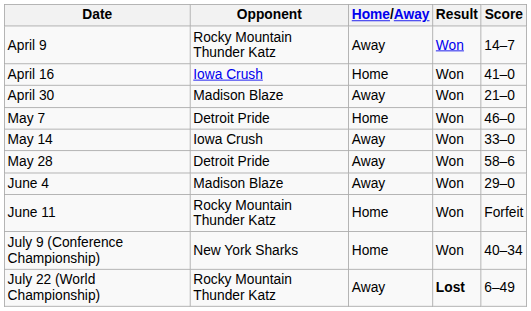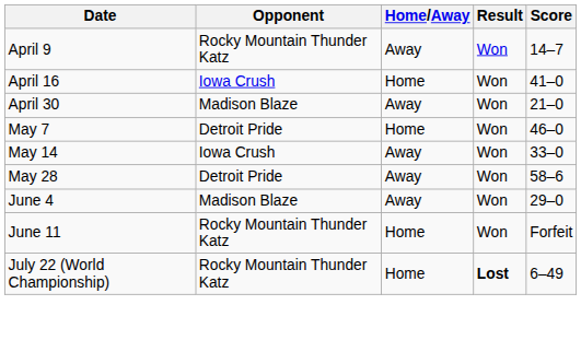 <table class="wikitable">
 <tr>
 <th>Date</th>
 <th>Opponent</th>
 <th><a href='#'>Home</a>/<a href='#'>Away</a></th>
 <th>Result</th>
 <th>Score</th>
 </tr>
 <tr>
 <td>April 9</td>
 <td>Rocky Mountain Thunder Katz</td>
 <td>Away</td>
 <td><a href='#'>Won</a></td>
 <td>14–7</td>
 </tr>
 <tr>
 <td>April 16</td>
 <td><a href='#'>Iowa Crush</a></td>
 <td>Home</td>
 <td>Won</td>
 <td>41–0</td>
 </tr>
 <tr>
 <td>April 30</td>
 <td>Madison Blaze</td>
 <td>Away</td>
 <td>Won</td>
 <td>21–0</td>
 </tr>
 <tr>
 <td>May 7</td>
 <td>Detroit Pride</td>
 <td>Home</td>
 <td>Won</td>
 <td>46–0</td>
 </tr>
 <tr>
 <td>May 14</td>
 <td>Iowa Crush</td>
 <td>Away</td>
 <td>Won</td>
 <td>33–0</td>
 </tr>
 <tr>
 <td>May 28</td>
 <td>Detroit Pride</td>
 <td>Away</td>
 <td>Won</td>
 <td>58–6</td>
 </tr>
 <tr>
 <td>June 4</td>
 <td>Madison Blaze</td>
 <td>Away</td>
 <td>Won</td>
 <td>29–0</td>
 </tr>
 <tr>
 <td>June 11</td>
 <td>Rocky Mountain Thunder Katz</td>
 <td>Home</td>
 <td>Won</td>
 <td>Forfeit</td>
 </tr>
 <tr>
-<td>July 9 (Conference Championship)</td>
-<td>New York Sharks</td>
-<td>Home</td>
-<td>Won</td>
-<td>40–34</td>
-</tr>
-<tr>
 <td>July 22 (World Championship)</td>
 <td>Rocky Mountain Thunder Katz</td>
-<td>Away</td>
+<td>Home</td>
 <td><strong>Lost</strong></td>
 <td>6–49</td>
 </tr>
 </table>
